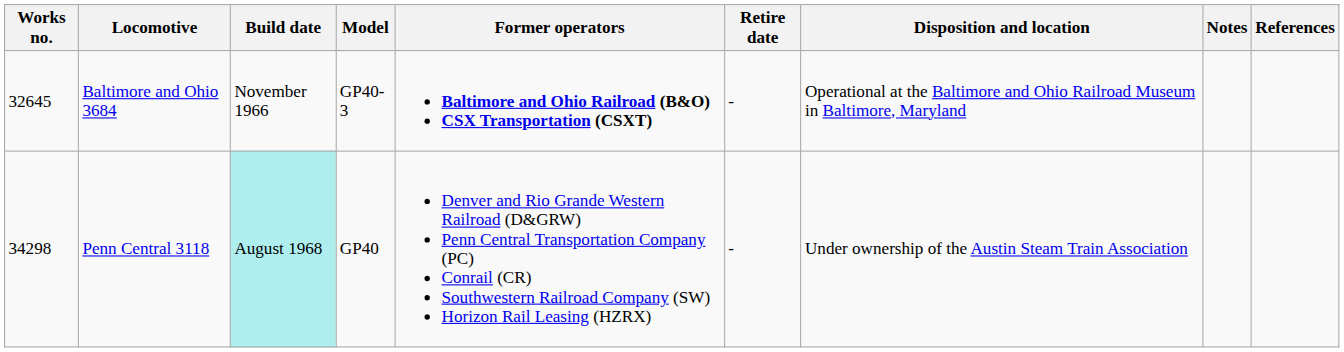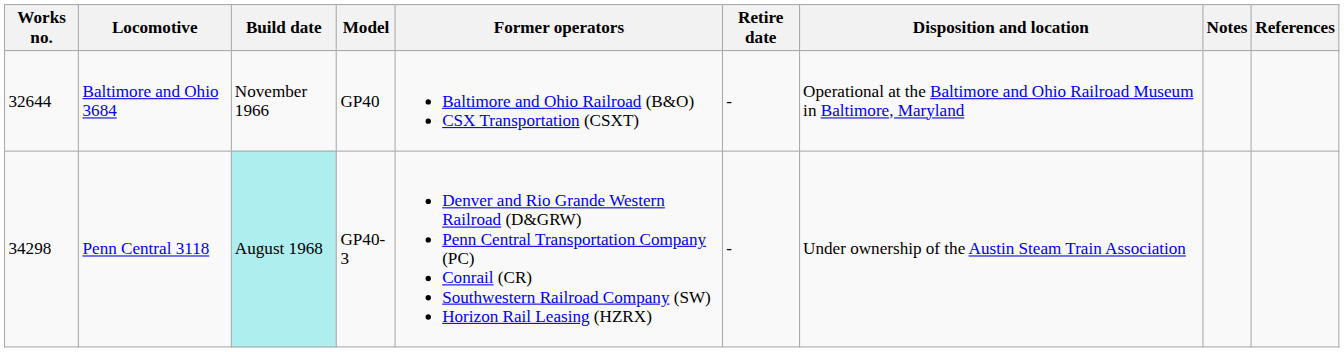 <table class="wikitable">
 <tr>
 <th>Works no.</th>
 <th>Locomotive</th>
 <th>Build date</th>
 <th>Model</th>
 <th>Former operators</th>
 <th>Retire date</th>
 <th>Disposition and location</th>
 <th>Notes</th>
 <th>References</th>
 </tr>
 <tr>
-<td>32645</td>
+<td>32644</td>
 <td><a href='#'>Baltimore and Ohio 3684</a></td>
 <td>November 1966</td>
-<td>GP40-3</td>
-<td><strong><br><ul><li><a href='#'>Baltimore and Ohio Railroad</a> (B&O)</li><li><a href='#'>CSX Transportation</a> (CSXT)</li></ul></strong></td>
+<td>GP40</td>
+<td><br><ul><li><a href='#'>Baltimore and Ohio Railroad</a> (B&O)</li><li><a href='#'>CSX Transportation</a> (CSXT)</li></ul></td>
 <td>-</td>
 <td>Operational at the <a href='#'>Baltimore and Ohio Railroad Museum</a> in <a href='#'>Baltimore, Maryland</a></td>
 <td></td>
 <td></td>
 </tr>
 <tr>
 <td>34298</td>
 <td><a href='#'>Penn Central 3118</a></td>
 <td style="background: paleturquoise;">August 1968</td>
-<td>GP40</td>
+<td>GP40-3</td>
 <td><br><ul><li><a href='#'>Denver and Rio Grande Western Railroad</a> (D&GRW)</li><li><a href='#'>Penn Central Transportation Company</a> (PC)</li><li><a href='#'>Conrail</a> (CR)</li><li><a href='#'>Southwestern Railroad Company</a> (SW)</li><li><a href='#'>Horizon Rail Leasing</a> (HZRX)</li></ul></td>
 <td>-</td>
 <td>Under ownership of the <a href='#'>Austin Steam Train Association</a></td>
 <td></td>
 <td></td>
 </tr>
 </table>
